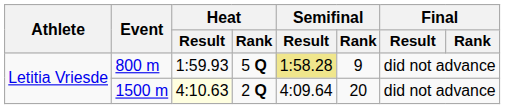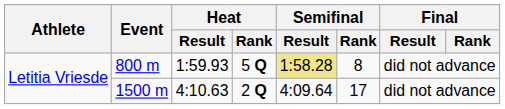 <table class=wikitable style="font-size:90%">
 <tr>
 <th rowspan="2">Athlete</th>
 <th rowspan="2">Event</th>
 <th colspan="2">Heat</th>
 <th colspan="2">Semifinal</th>
 <th colspan="2">Final</th>
 </tr>
 <tr style="font-size:95%">
 <th>Result</th>
 <th>Rank</th>
 <th>Result</th>
 <th>Rank</th>
 <th>Result</th>
 <th>Rank</th>
 </tr>
 <tr align=center>
 <td align=left rowspan=2><a href='#'>Letitia Vriesde</a></td>
 <td align=left><a href='#'>800 m</a></td>
 <td>1:59.93</td>
 <td>5 <strong>Q</strong></td>
 <td style="background: khaki;">1:58.28</td>
-<td>9</td>
+<td>8</td>
 <td colspan=2>did not advance</td>
 </tr>
 <tr align=center>
 <td align=left><a href='#'>1500 m</a></td>
-<td style="background: lightyellow;">4:10.63</td>
+<td>4:10.63</td>
 <td>2 <strong>Q</strong></td>
 <td>4:09.64</td>
-<td>20</td>
+<td>17</td>
 <td colspan=2>did not advance</td>
 </tr>
 </table>
